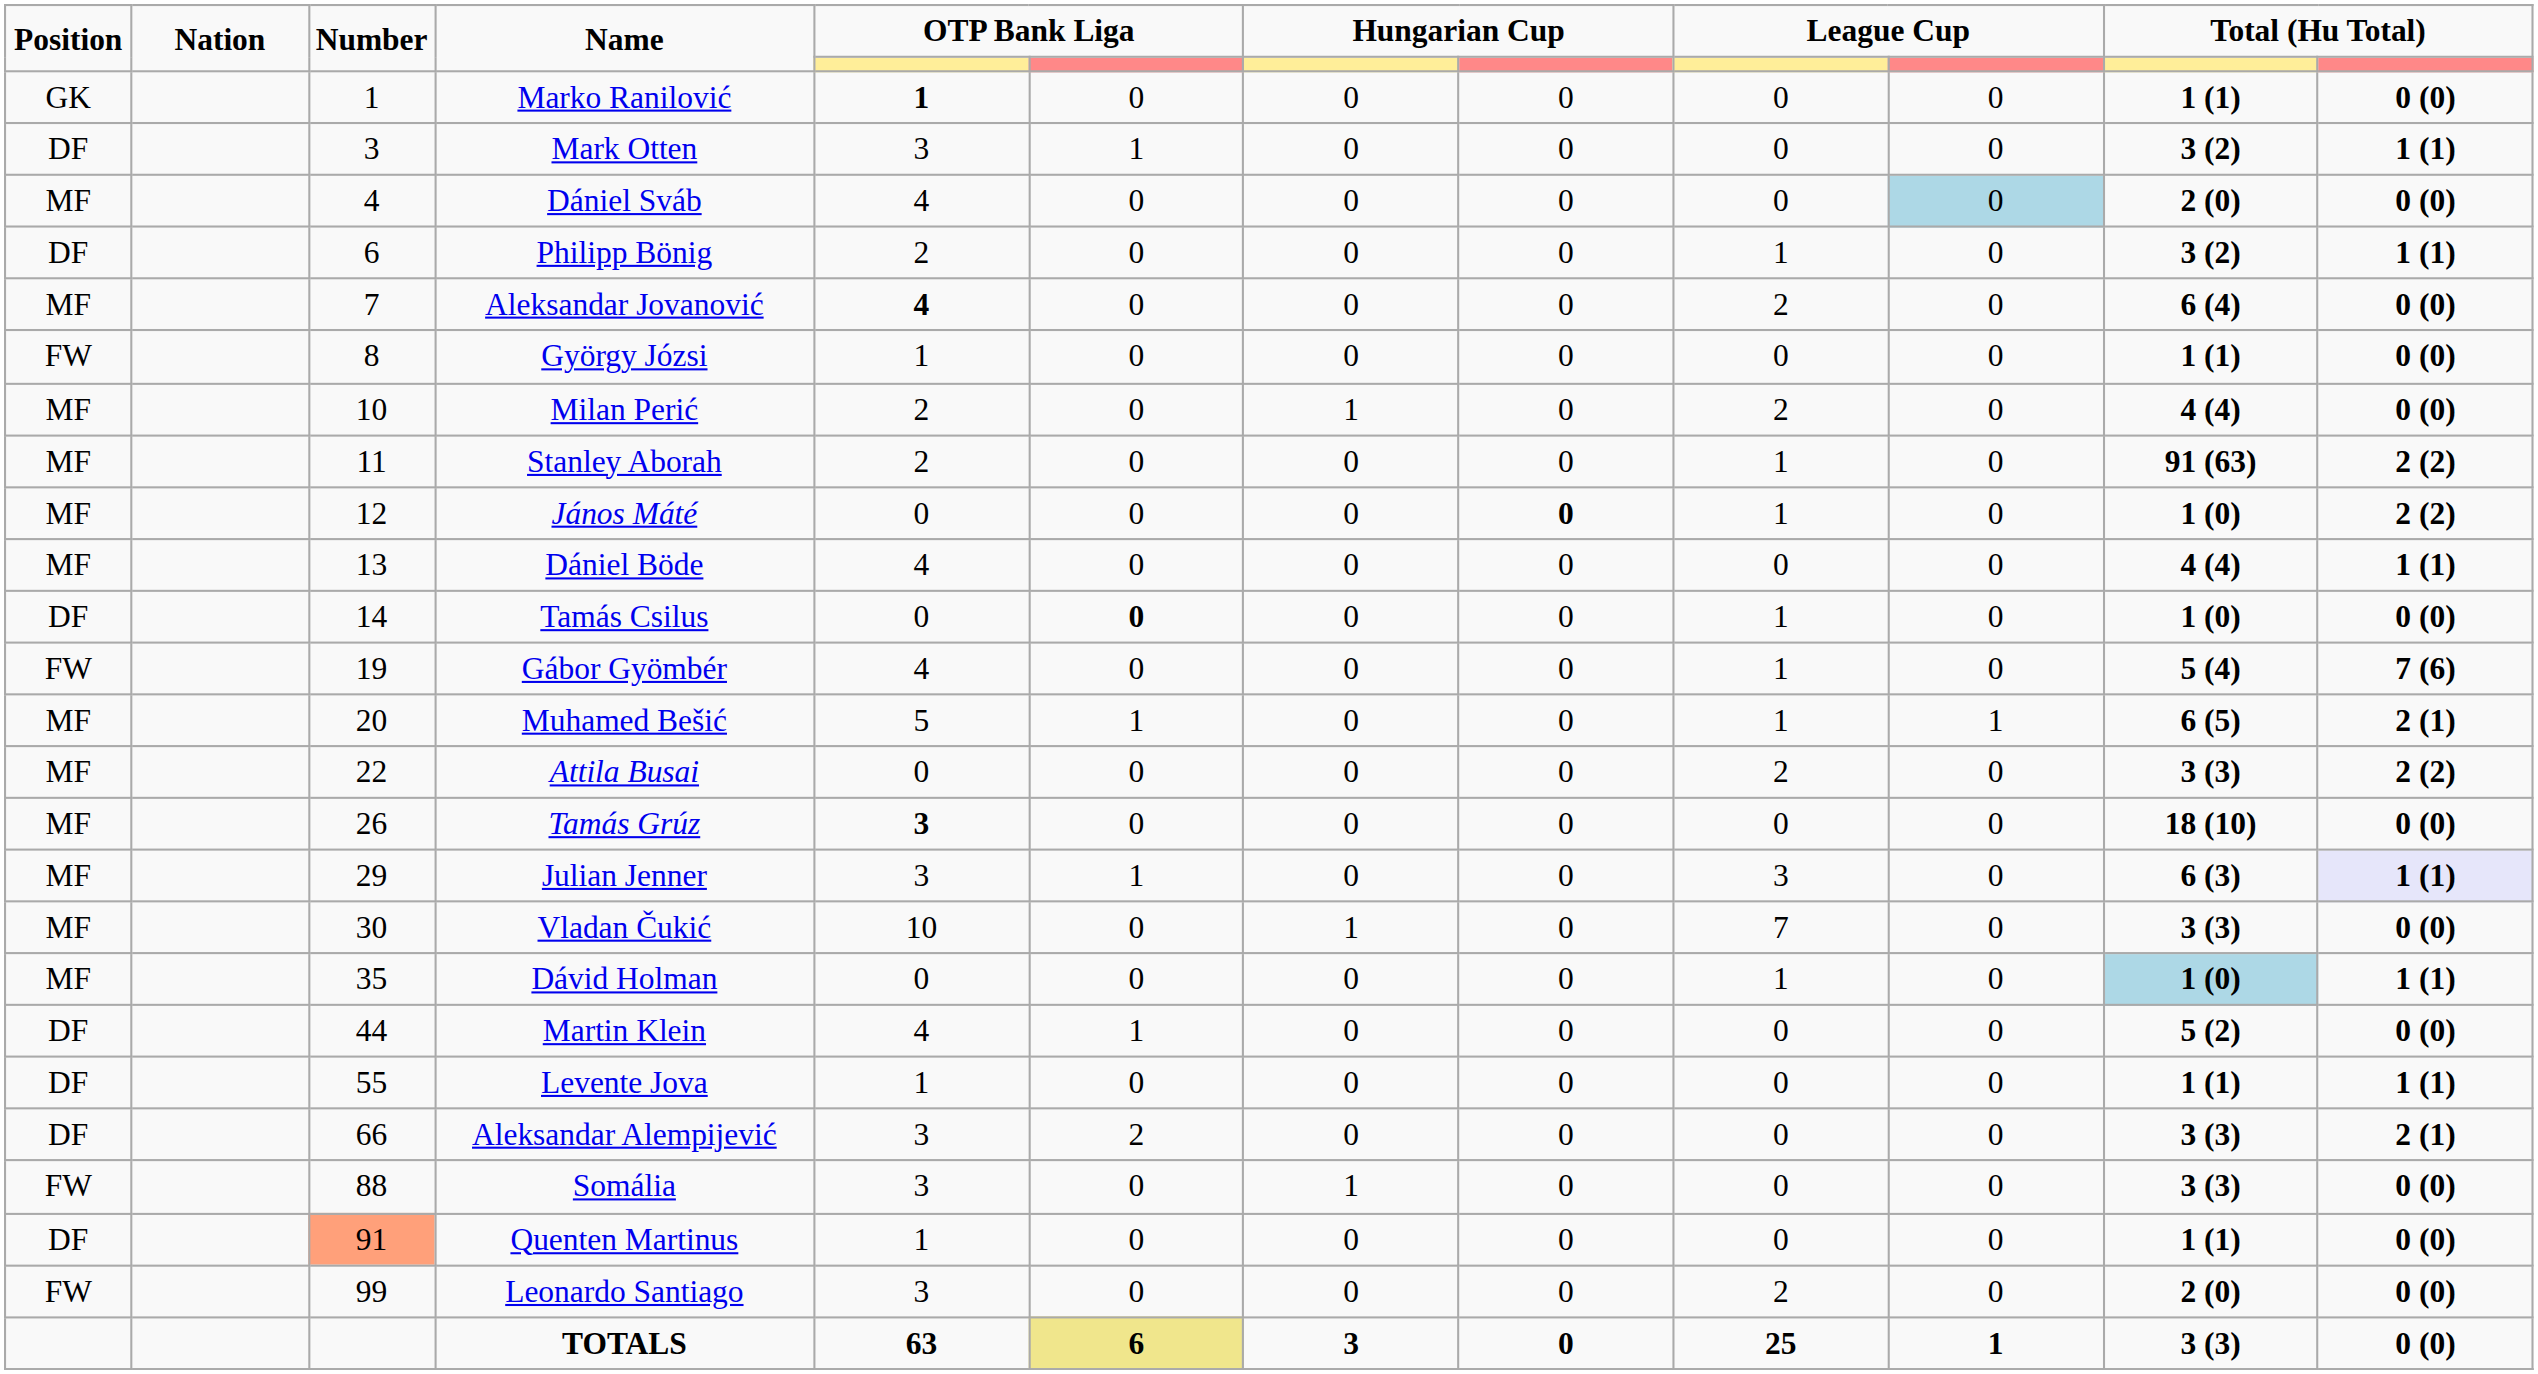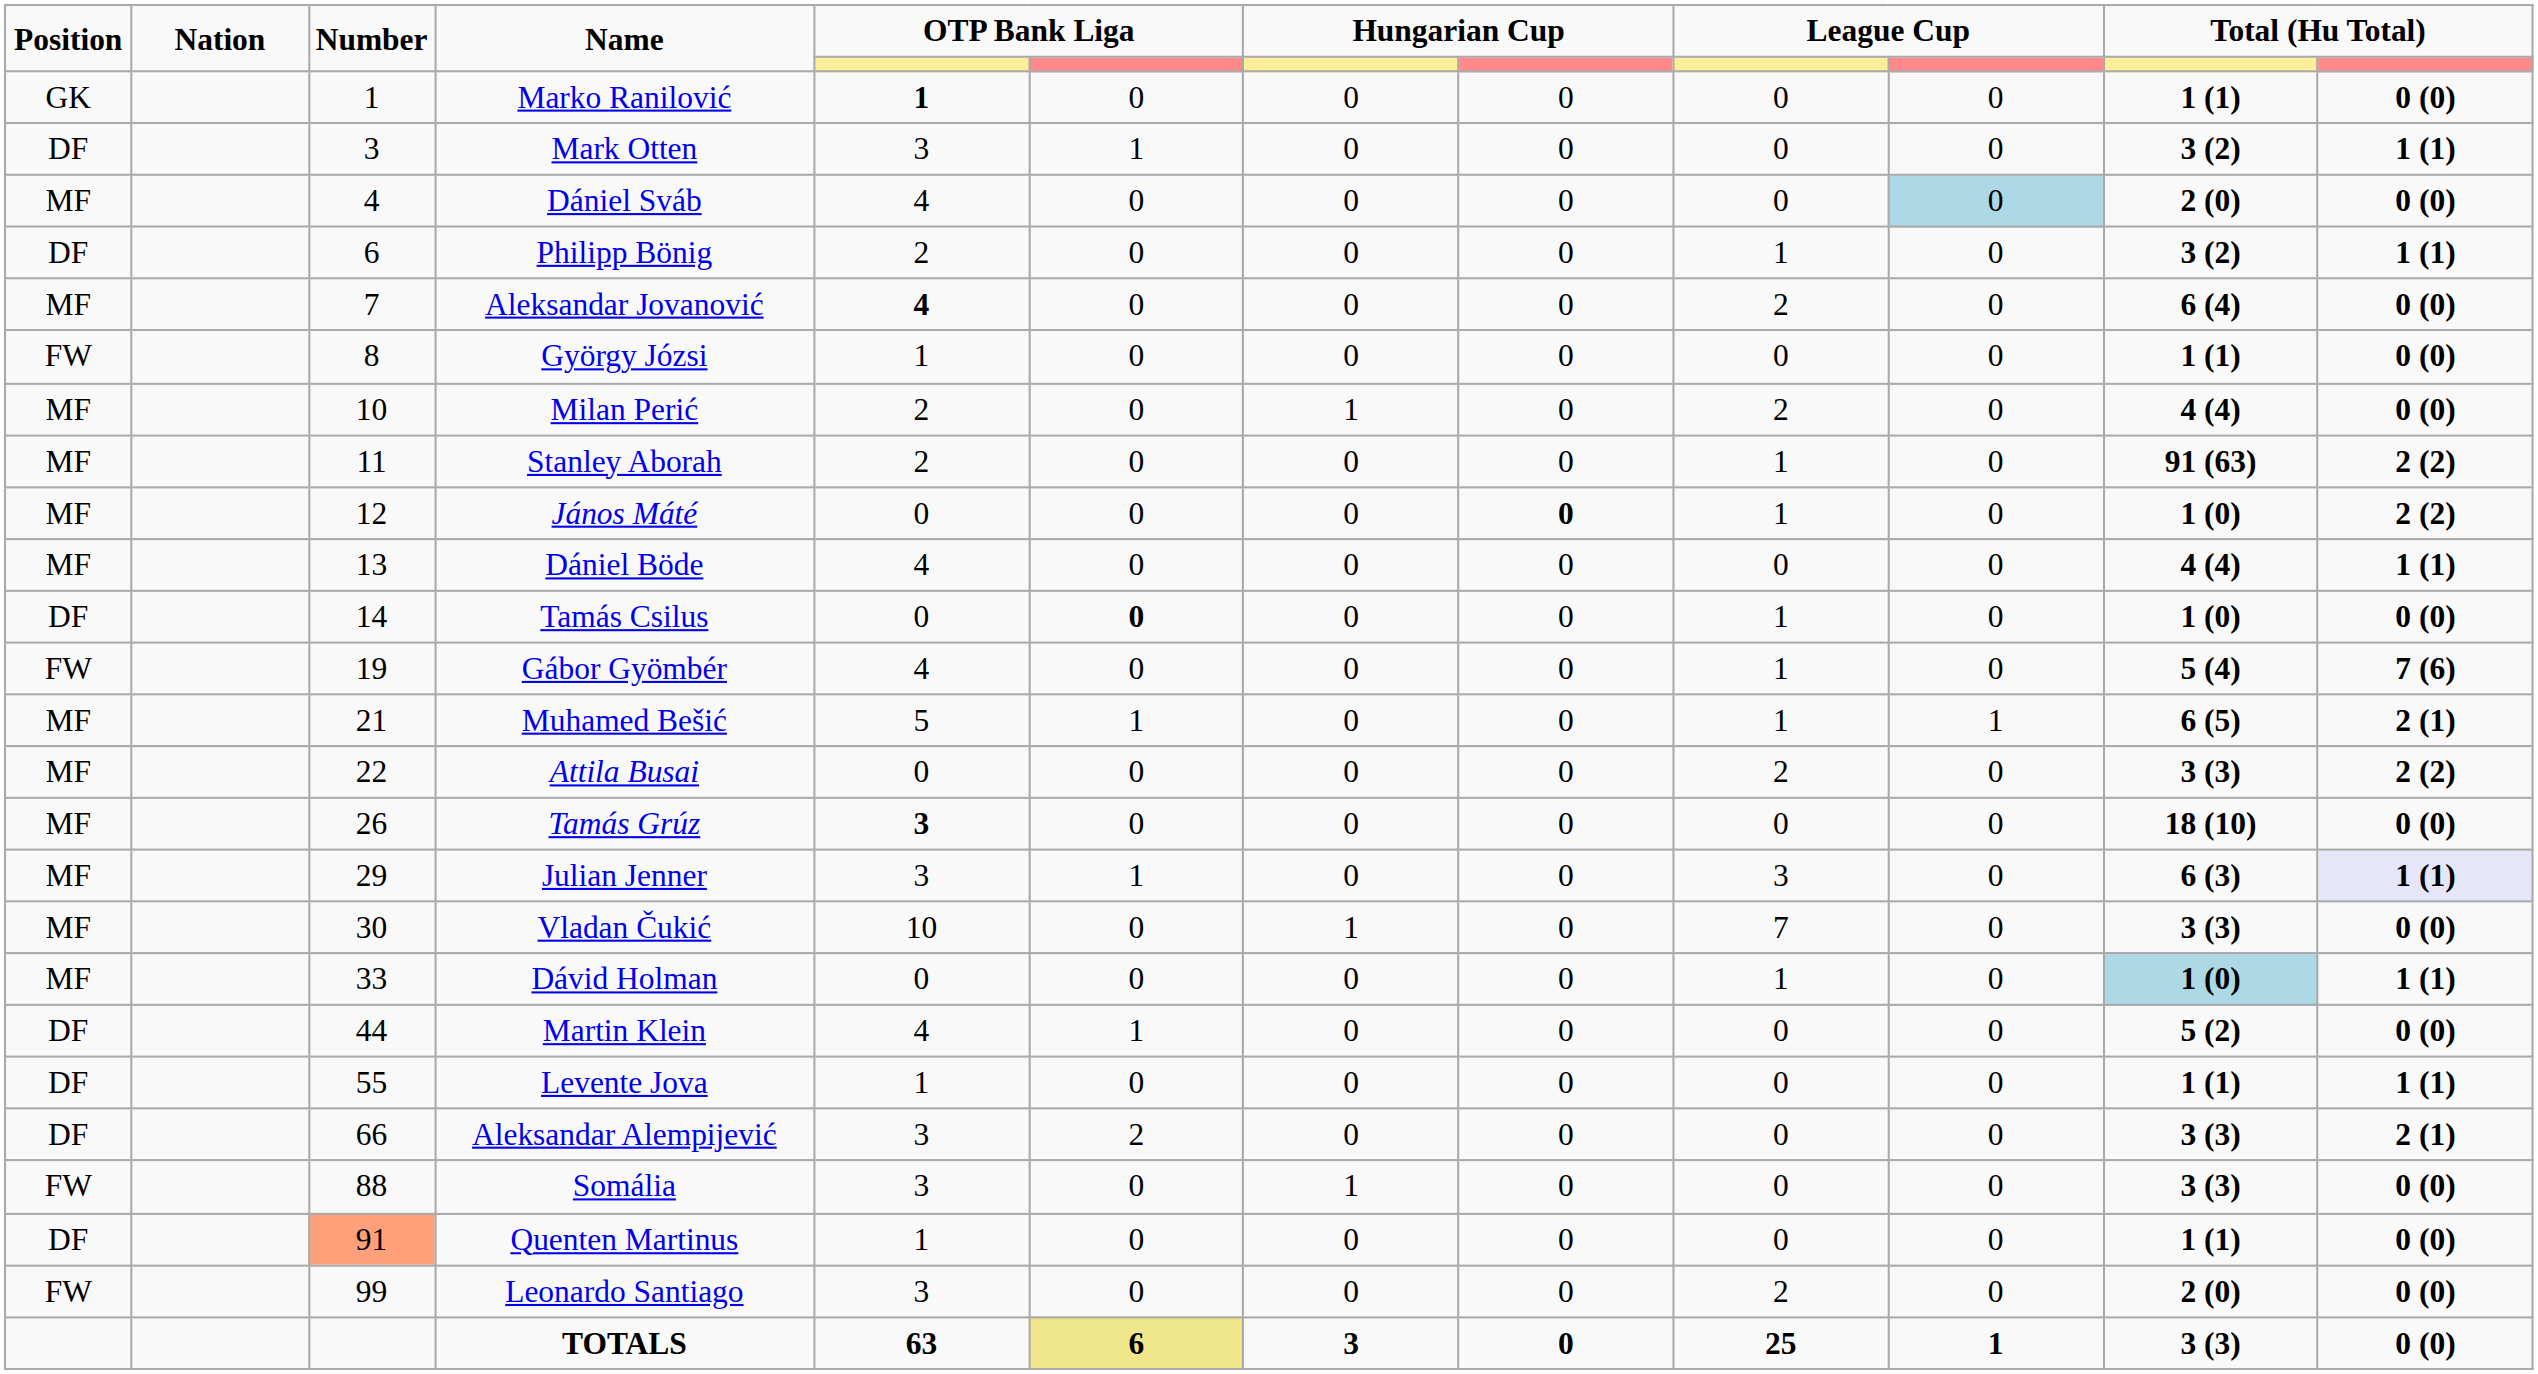 <table class="wikitable" style="font-size: 95%; text-align: center;">
 <tr>
 <td rowspan="2" width="5%" align="center"><strong>Position</strong></td>
 <td rowspan="2" width="7%" align="center"><strong>Nation</strong></td>
 <td rowspan="2" width="5%" align="center"><strong>Number</strong></td>
 <td rowspan="2" width="15%" align="center"><strong>Name</strong></td>
 <td colspan="2" align="center"><strong>OTP Bank Liga</strong></td>
 <td colspan="2" align="center"><strong>Hungarian Cup</strong></td>
 <td colspan="2" align="center"><strong>League Cup</strong></td>
 <td colspan="2" align="center"><strong>Total (Hu Total)</strong></td>
 </tr>
 <tr>
 <th width=60 style="background: #FFEE99"></th>
 <th width=60 style="background: #FF8888"></th>
 <th width=60 style="background: #FFEE99"></th>
 <th width=60 style="background: #FF8888"></th>
 <th width=60 style="background: #FFEE99"></th>
 <th width=60 style="background: #FF8888"></th>
 <th width=60 style="background: #FFEE99"></th>
 <th width=60 style="background: #FF8888"></th>
 </tr>
 <tr>
 <td>GK</td>
 <td></td>
 <td>1</td>
 <td><a href='#'>Marko Ranilović</a></td>
 <td><strong>1</strong></td>
 <td>0</td>
 <td>0</td>
 <td>0</td>
 <td>0</td>
 <td>0</td>
 <td><strong>1 (1)</strong></td>
 <td><strong>0 (0)</strong></td>
 </tr>
 <tr>
 <td>DF</td>
 <td></td>
 <td>3</td>
 <td><a href='#'>Mark Otten</a></td>
 <td>3</td>
 <td>1</td>
 <td>0</td>
 <td>0</td>
 <td>0</td>
 <td>0</td>
 <td><strong>3 (2)</strong></td>
 <td><strong>1 (1)</strong></td>
 </tr>
 <tr>
 <td>MF</td>
 <td></td>
 <td>4</td>
 <td><a href='#'>Dániel Sváb</a></td>
 <td>4</td>
 <td>0</td>
 <td>0</td>
 <td>0</td>
 <td>0</td>
 <td style="background: lightblue;">0</td>
 <td><strong>2 (0)</strong></td>
 <td><strong>0 (0)</strong></td>
 </tr>
 <tr>
 <td>DF</td>
 <td></td>
 <td>6</td>
 <td><a href='#'>Philipp Bönig</a></td>
 <td>2</td>
 <td>0</td>
 <td>0</td>
 <td>0</td>
 <td>1</td>
 <td>0</td>
 <td><strong>3 (2)</strong></td>
 <td><strong>1 (1)</strong></td>
 </tr>
 <tr>
 <td>MF</td>
 <td></td>
 <td>7</td>
 <td><a href='#'>Aleksandar Jovanović</a></td>
 <td><strong>4</strong></td>
 <td>0</td>
 <td>0</td>
 <td>0</td>
 <td>2</td>
 <td>0</td>
 <td><strong>6 (4)</strong></td>
 <td><strong>0 (0)</strong></td>
 </tr>
 <tr>
 <td>FW</td>
 <td></td>
 <td>8</td>
 <td><a href='#'>György Józsi</a></td>
 <td>1</td>
 <td>0</td>
 <td>0</td>
 <td>0</td>
 <td>0</td>
 <td>0</td>
 <td><strong>1 (1)</strong></td>
 <td><strong>0 (0)</strong></td>
 </tr>
 <tr>
 <td>MF</td>
 <td></td>
 <td>10</td>
 <td><a href='#'>Milan Perić</a></td>
 <td>2</td>
 <td>0</td>
 <td>1</td>
 <td>0</td>
 <td>2</td>
 <td>0</td>
 <td><strong>4 (4)</strong></td>
 <td><strong>0 (0)</strong></td>
 </tr>
 <tr>
 <td>MF</td>
 <td></td>
 <td>11</td>
 <td><a href='#'>Stanley Aborah</a></td>
 <td>2</td>
 <td>0</td>
 <td>0</td>
 <td>0</td>
 <td>1</td>
 <td>0</td>
 <td><strong>91 (63)</strong></td>
 <td><strong>2 (2)</strong></td>
 </tr>
 <tr>
 <td>MF</td>
 <td></td>
 <td>12</td>
 <td><em><a href='#'>János Máté</a></em></td>
 <td>0</td>
 <td>0</td>
 <td>0</td>
 <td><strong>0</strong></td>
 <td>1</td>
 <td>0</td>
 <td><strong>1 (0)</strong></td>
 <td><strong>2 (2)</strong></td>
 </tr>
 <tr>
 <td>MF</td>
 <td></td>
 <td>13</td>
 <td><a href='#'>Dániel Böde</a></td>
 <td>4</td>
 <td>0</td>
 <td>0</td>
 <td>0</td>
 <td>0</td>
 <td>0</td>
 <td><strong>4 (4)</strong></td>
 <td><strong>1 (1)</strong></td>
 </tr>
 <tr>
 <td>DF</td>
 <td></td>
 <td>14</td>
 <td><a href='#'>Tamás Csilus</a></td>
 <td>0</td>
 <td><strong>0</strong></td>
 <td>0</td>
 <td>0</td>
 <td>1</td>
 <td>0</td>
 <td><strong>1 (0)</strong></td>
 <td><strong>0 (0)</strong></td>
 </tr>
 <tr>
 <td>FW</td>
 <td></td>
 <td>19</td>
 <td><a href='#'>Gábor Gyömbér</a></td>
 <td>4</td>
 <td>0</td>
 <td>0</td>
 <td>0</td>
 <td>1</td>
 <td>0</td>
 <td><strong>5 (4)</strong></td>
 <td><strong>7 (6)</strong></td>
 </tr>
 <tr>
 <td>MF</td>
 <td></td>
-<td>20</td>
+<td>21</td>
 <td><a href='#'>Muhamed Bešić</a></td>
 <td>5</td>
 <td>1</td>
 <td>0</td>
 <td>0</td>
 <td>1</td>
 <td>1</td>
 <td><strong>6 (5)</strong></td>
 <td><strong>2 (1)</strong></td>
 </tr>
 <tr>
 <td>MF</td>
 <td></td>
 <td>22</td>
 <td><em><a href='#'>Attila Busai</a></em></td>
 <td>0</td>
 <td>0</td>
 <td>0</td>
 <td>0</td>
 <td>2</td>
 <td>0</td>
 <td><strong>3 (3)</strong></td>
 <td><strong>2 (2)</strong></td>
 </tr>
 <tr>
 <td>MF</td>
 <td></td>
 <td>26</td>
 <td><em><a href='#'>Tamás Grúz</a></em></td>
 <td><strong>3</strong></td>
 <td>0</td>
 <td>0</td>
 <td>0</td>
 <td>0</td>
 <td>0</td>
 <td><strong>18 (10)</strong></td>
 <td><strong>0 (0)</strong></td>
 </tr>
 <tr>
 <td>MF</td>
 <td></td>
 <td>29</td>
 <td><a href='#'>Julian Jenner</a></td>
 <td>3</td>
 <td>1</td>
 <td>0</td>
 <td>0</td>
 <td>3</td>
 <td>0</td>
 <td><strong>6 (3)</strong></td>
 <td style="background: lavender;"><strong>1 (1)</strong></td>
 </tr>
 <tr>
 <td>MF</td>
 <td></td>
 <td>30</td>
 <td><a href='#'>Vladan Čukić</a></td>
 <td>10</td>
 <td>0</td>
 <td>1</td>
 <td>0</td>
 <td>7</td>
 <td>0</td>
 <td><strong>3 (3)</strong></td>
 <td><strong>0 (0)</strong></td>
 </tr>
 <tr>
 <td>MF</td>
 <td></td>
-<td>35</td>
+<td>33</td>
 <td><a href='#'>Dávid Holman</a></td>
 <td>0</td>
 <td>0</td>
 <td>0</td>
 <td>0</td>
 <td>1</td>
 <td>0</td>
 <td style="background: lightblue;"><strong>1 (0)</strong></td>
 <td><strong>1 (1)</strong></td>
 </tr>
 <tr>
 <td>DF</td>
 <td></td>
 <td>44</td>
 <td><a href='#'>Martin Klein</a></td>
 <td>4</td>
 <td>1</td>
 <td>0</td>
 <td>0</td>
 <td>0</td>
 <td>0</td>
 <td><strong>5 (2)</strong></td>
 <td><strong>0 (0)</strong></td>
 </tr>
 <tr>
 <td>DF</td>
 <td></td>
 <td>55</td>
 <td><a href='#'>Levente Jova</a></td>
 <td>1</td>
 <td>0</td>
 <td>0</td>
 <td>0</td>
 <td>0</td>
 <td>0</td>
 <td><strong>1 (1)</strong></td>
 <td><strong>1 (1)</strong></td>
 </tr>
 <tr>
 <td>DF</td>
 <td></td>
 <td>66</td>
 <td><a href='#'>Aleksandar Alempijević</a></td>
 <td>3</td>
 <td>2</td>
 <td>0</td>
 <td>0</td>
 <td>0</td>
 <td>0</td>
 <td><strong>3 (3)</strong></td>
 <td><strong>2 (1)</strong></td>
 </tr>
 <tr>
 <td>FW</td>
 <td></td>
 <td>88</td>
 <td><a href='#'>Somália</a></td>
 <td>3</td>
 <td>0</td>
 <td>1</td>
 <td>0</td>
 <td>0</td>
 <td>0</td>
 <td><strong>3 (3)</strong></td>
 <td><strong>0 (0)</strong></td>
 </tr>
 <tr>
 <td>DF</td>
 <td></td>
 <td style="background: lightsalmon;">91</td>
 <td><a href='#'>Quenten Martinus</a></td>
 <td>1</td>
 <td>0</td>
 <td>0</td>
 <td>0</td>
 <td>0</td>
 <td>0</td>
 <td><strong>1 (1)</strong></td>
 <td><strong>0 (0)</strong></td>
 </tr>
 <tr>
 <td>FW</td>
 <td></td>
 <td>99</td>
 <td><a href='#'>Leonardo Santiago</a></td>
 <td>3</td>
 <td>0</td>
 <td>0</td>
 <td>0</td>
 <td>2</td>
 <td>0</td>
 <td><strong>2 (0)</strong></td>
 <td><strong>0 (0)</strong></td>
 </tr>
 <tr>
 <td></td>
 <td></td>
 <td></td>
 <td><strong>TOTALS</strong></td>
 <td><strong>63</strong></td>
 <td style="background: khaki;"><strong>6</strong></td>
 <td><strong>3</strong></td>
 <td><strong>0</strong></td>
 <td><strong>25</strong></td>
 <td><strong>1</strong></td>
 <td><strong>3 (3)</strong></td>
 <td><strong>0 (0)</strong></td>
 </tr>
 <tr>
 </tr>
 </table>
